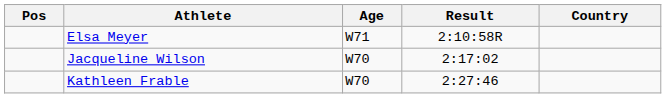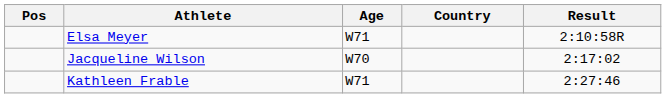 <table class="wikitable"  style="text-align:center; width:50%;">
 <tr>
 <th>Pos</th>
 <th>Athlete</th>
 <th>Age</th>
+<th>Country</th>
 <th>Result</th>
-<th>Country</th>
 </tr>
 <tr>
 <td align=center></td>
 <td align=left><a href='#'>Elsa Meyer</a></td>
 <td align=left>W71</td>
+<td align=left></td>
 <td>2:10:58R</td>
-<td align=left></td>
 </tr>
 <tr>
 <td align=center></td>
 <td align=left><a href='#'>Jacqueline Wilson</a></td>
 <td align=left>W70</td>
+<td align=left></td>
 <td>2:17:02</td>
-<td align=left></td>
 </tr>
 <tr>
 <td align=center></td>
 <td align=left><a href='#'>Kathleen Frable</a></td>
-<td align=left>W70</td>
+<td align=left>W71</td>
+<td align=left></td>
 <td>2:27:46</td>
-<td align=left></td>
 </tr>
 </table>
